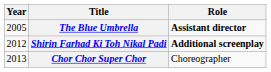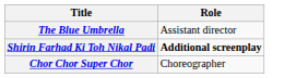 <table class="wikitable plainrowheaders sortable">
 <tr>
-<th>Year</th>
 <th>Title</th>
 <th>Role</th>
 </tr>
 <tr>
-<td align="center">2005</td>
 <th scope=row><em><a href='#'>The Blue Umbrella</a></em></th>
-<td><strong>Assistant director</strong></td>
+<td>Assistant director</td>
 </tr>
 <tr>
-<td align="center">2012</td>
 <th scope=row><em><a href='#'>Shirin Farhad Ki Toh Nikal Padi</a></em></th>
 <td><strong>Additional screenplay</strong></td>
 </tr>
 <tr>
-<td align="center">2013</td>
 <th scope=row><em><a href='#'>Chor Chor Super Chor</a></em></th>
 <td>Choreographer</td>
 </tr>
 </table>
